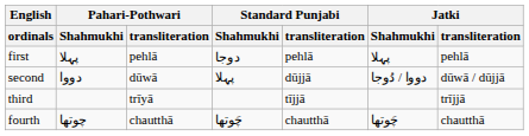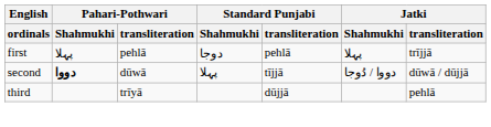 <table class="wikitable">
 <tr>
 <th>English</th>
 <th colspan="2">Pahari-Pothwari</th>
 <th colspan="2">Standard Punjabi</th>
 <th colspan="2">Jatki</th>
 </tr>
 <tr>
 <th>ordinals</th>
 <th>Shahmukhi</th>
 <th>transliteration</th>
 <th>Shahmukhi</th>
 <th>transliteration</th>
 <th>Shahmukhi</th>
 <th>transliteration</th>
 </tr>
 <tr>
 <td>first</td>
 <td>پہلا</td>
 <td>pehlā</td>
 <td>دوجا</td>
 <td>pehlā</td>
 <td>پہلا</td>
-<td>pehlā</td>
+<td>trījjā</td>
 </tr>
 <tr>
 <td>second</td>
-<td>دووا</td>
+<td><strong>دووا</strong></td>
 <td>dūwā</td>
 <td>پہلا</td>
-<td>dūjjā</td>
+<td>tījjā</td>
 <td>دووا / دُوجا</td>
 <td>dūwā / dūjjā</td>
 </tr>
 <tr>
 <td>third</td>
 <td></td>
 <td>trīyā</td>
 <td></td>
-<td>tījjā</td>
+<td>dūjjā</td>
 <td></td>
-<td>trījjā</td>
-</tr>
-<tr>
-<td>fourth</td>
-<td>چوتھا</td>
-<td>chautthā</td>
-<td>چَوتھا</td>
-<td>chautthā</td>
-<td>چَوتھا</td>
-<td>chautthā</td>
+<td>pehlā</td>
 </tr>
 </table>
